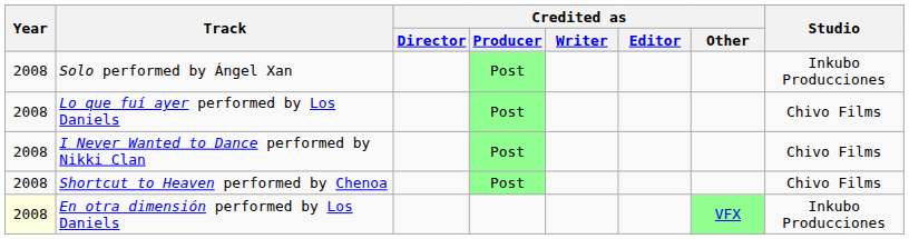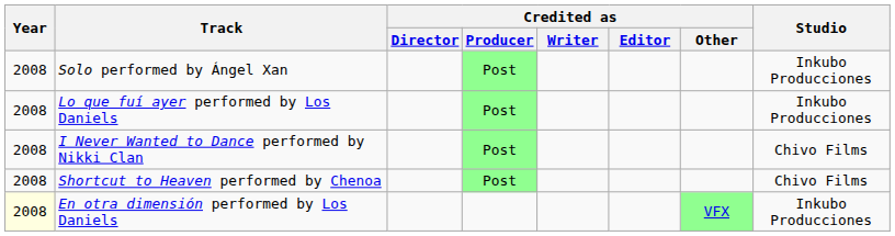 <table class="wikitable">
 <tr>
 <th rowspan="2" width="40">Year</th>
 <th rowspan="2" width="300">Track</th>
 <th colspan="5">Credited as</th>
 <th rowspan="2" align="center" width=120>Studio</th>
 </tr>
 <tr>
 <th width=60><a href='#'>Director</a></th>
 <th width=60><a href='#'>Producer</a></th>
 <th width=60><a href='#'>Writer</a></th>
 <th width=60><a href='#'>Editor</a></th>
 <th width=60>Other</th>
 </tr>
 <tr align="center">
 <td align="center">2008</td>
 <td align="left"><em>Solo</em> performed by Ángel Xan</td>
 <td></td>
 <td style="background: #90FF90">Post</td>
 <td></td>
 <td></td>
 <td></td>
 <td rowspan="1">Inkubo Producciones</td>
 </tr>
 <tr align="center">
 <td align="center">2008</td>
 <td align="left"><em><a href='#'>Lo que fuí ayer</a></em> performed by <a href='#'>Los Daniels</a></td>
 <td></td>
 <td style="background: #90FF90">Post</td>
 <td></td>
 <td></td>
 <td></td>
-<td rowspan="1">Chivo Films</td>
+<td rowspan="1">Inkubo Producciones</td>
 </tr>
 <tr align="center">
 <td align="center">2008</td>
 <td align="left"><em><a href='#'>I Never Wanted to Dance</a></em> performed by <a href='#'>Nikki Clan</a></td>
 <td></td>
 <td style="background: #90FF90">Post</td>
 <td></td>
 <td></td>
 <td></td>
 <td rowspan="1">Chivo Films</td>
 </tr>
 <tr align="center">
 <td align="center">2008</td>
 <td align="left"><em><a href='#'>Shortcut to Heaven</a></em> performed by <a href='#'>Chenoa</a></td>
 <td></td>
 <td style="background: #90FF90">Post</td>
 <td></td>
 <td></td>
 <td></td>
 <td rowspan="1">Chivo Films</td>
 </tr>
 <tr align="center">
 <td align="center" style="background: lightyellow;">2008</td>
 <td align="left"><em><a href='#'>En otra dimensión</a></em> performed by <a href='#'>Los Daniels</a></td>
 <td></td>
 <td></td>
 <td></td>
 <td></td>
 <td style="background: #90FF90"><a href='#'>VFX</a></td>
 <td rowspan="1">Inkubo Producciones</td>
 </tr>
 </table>
